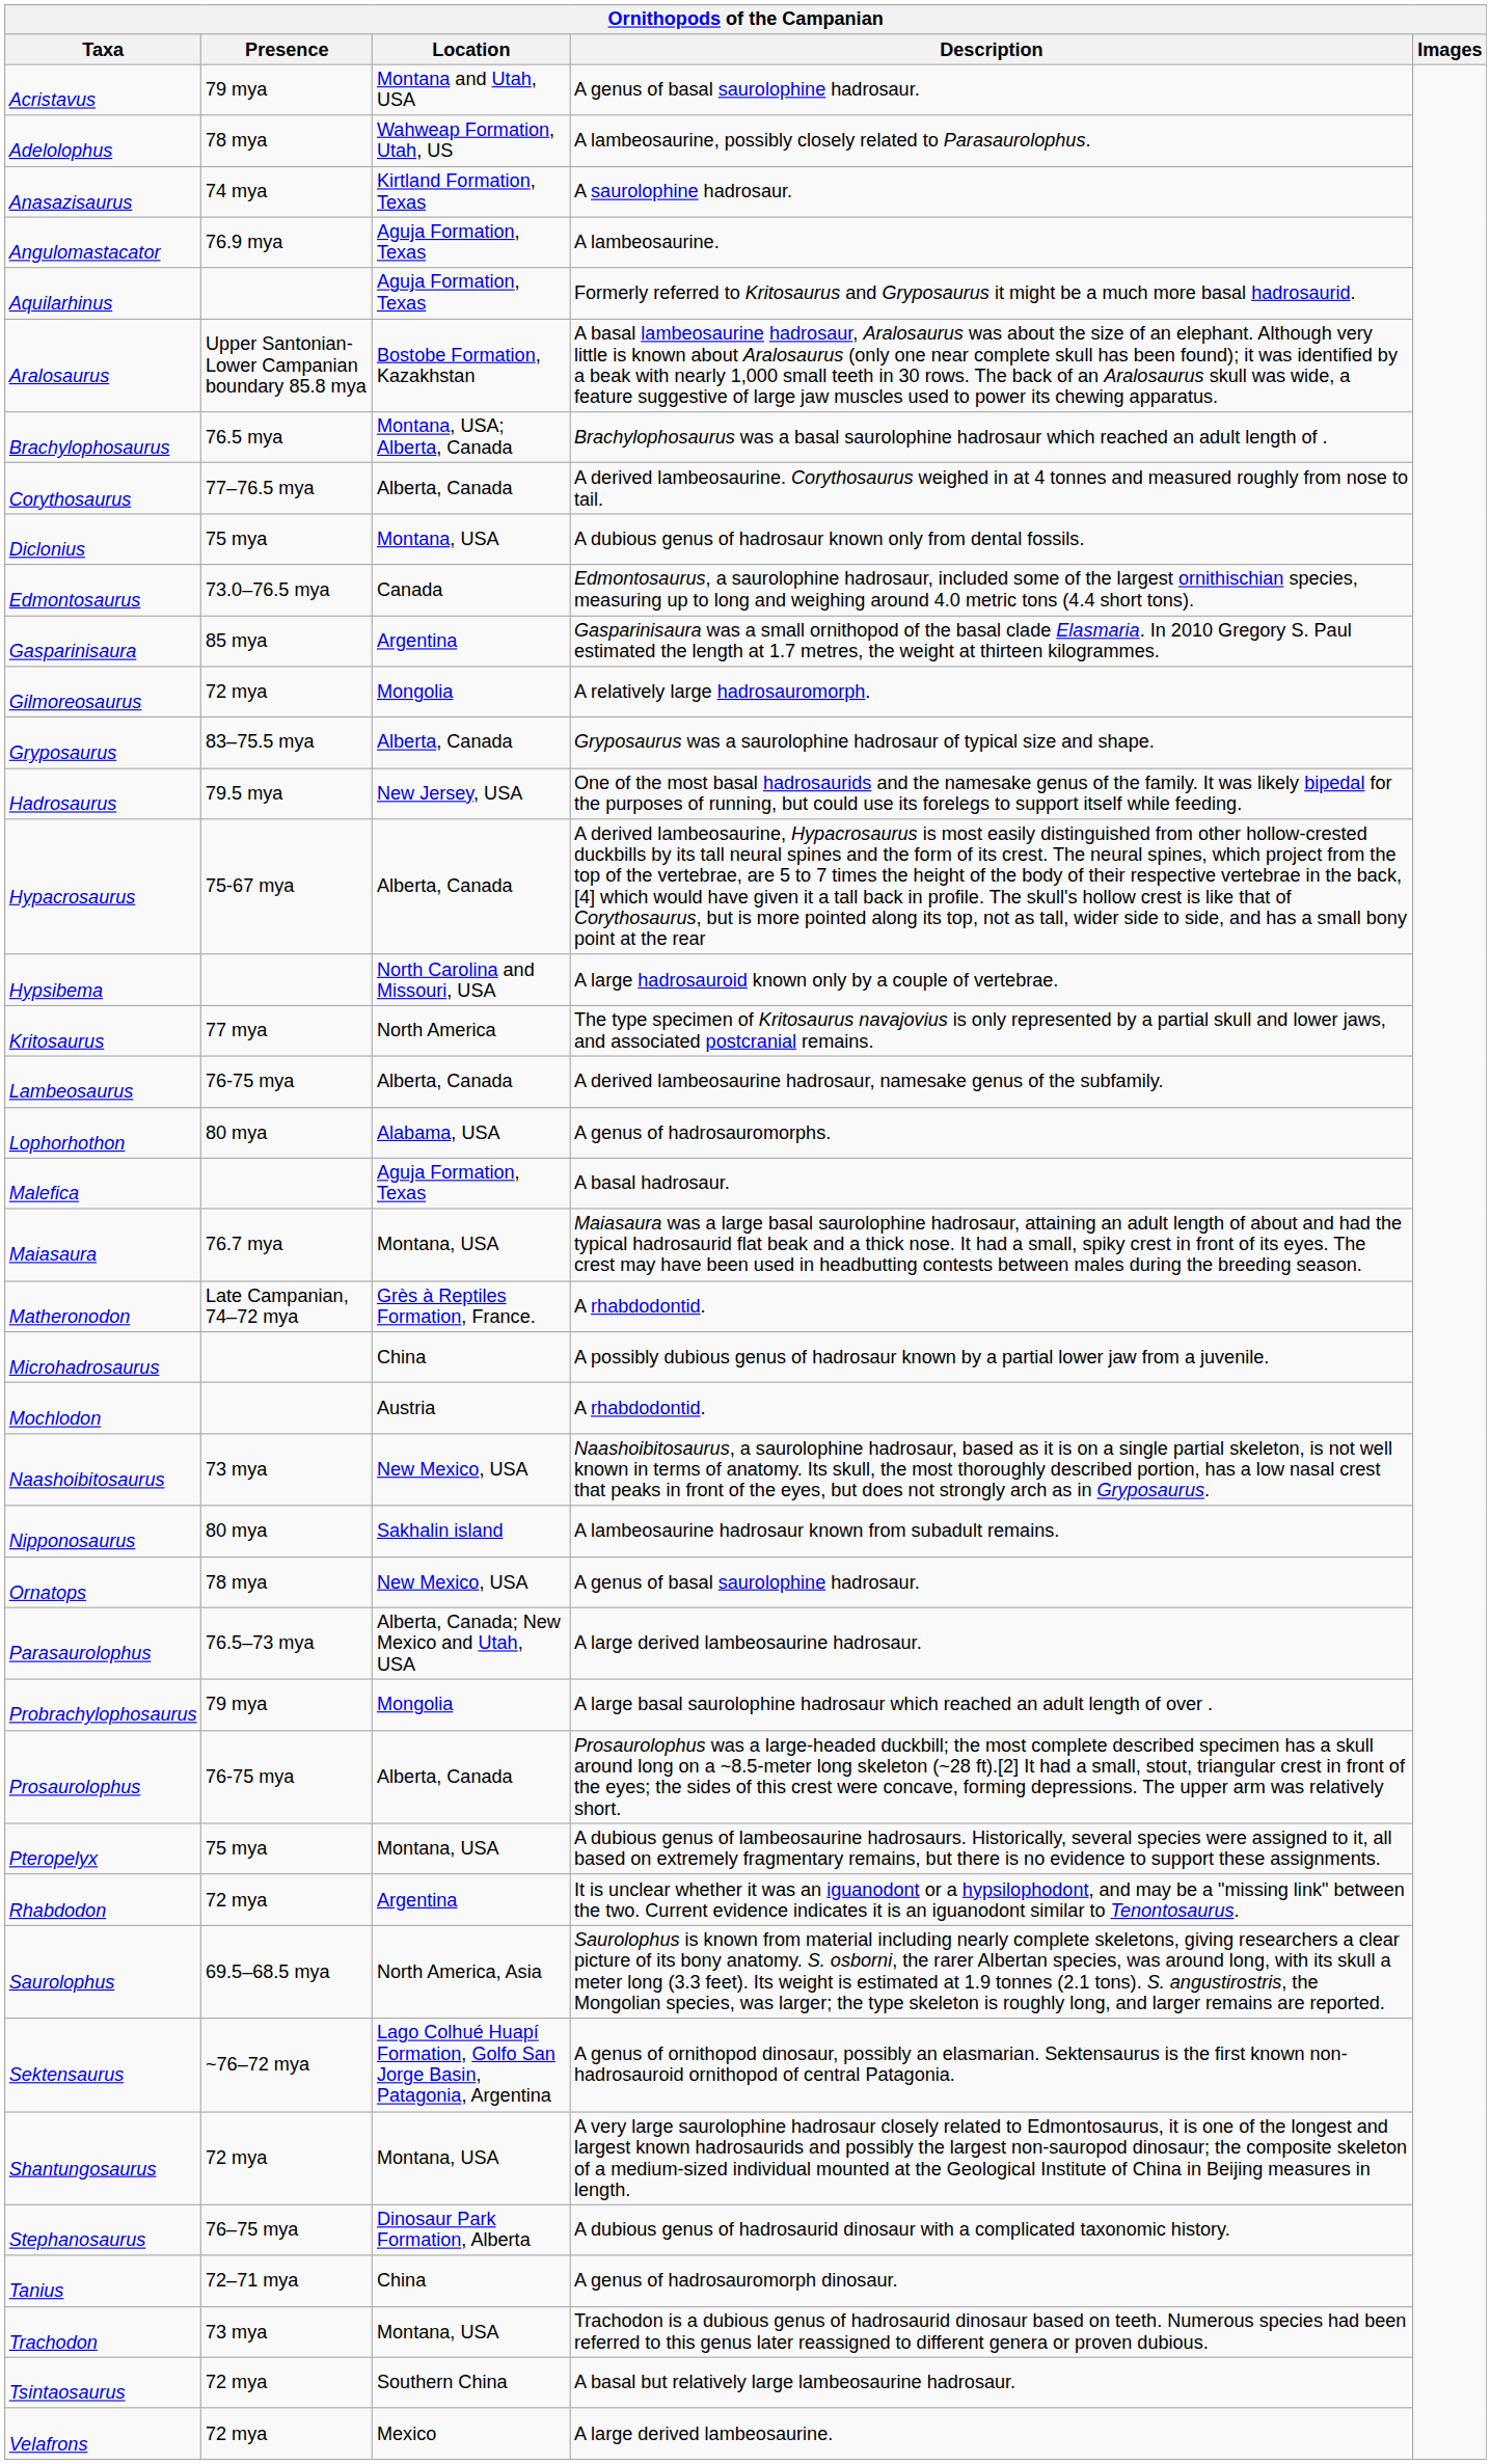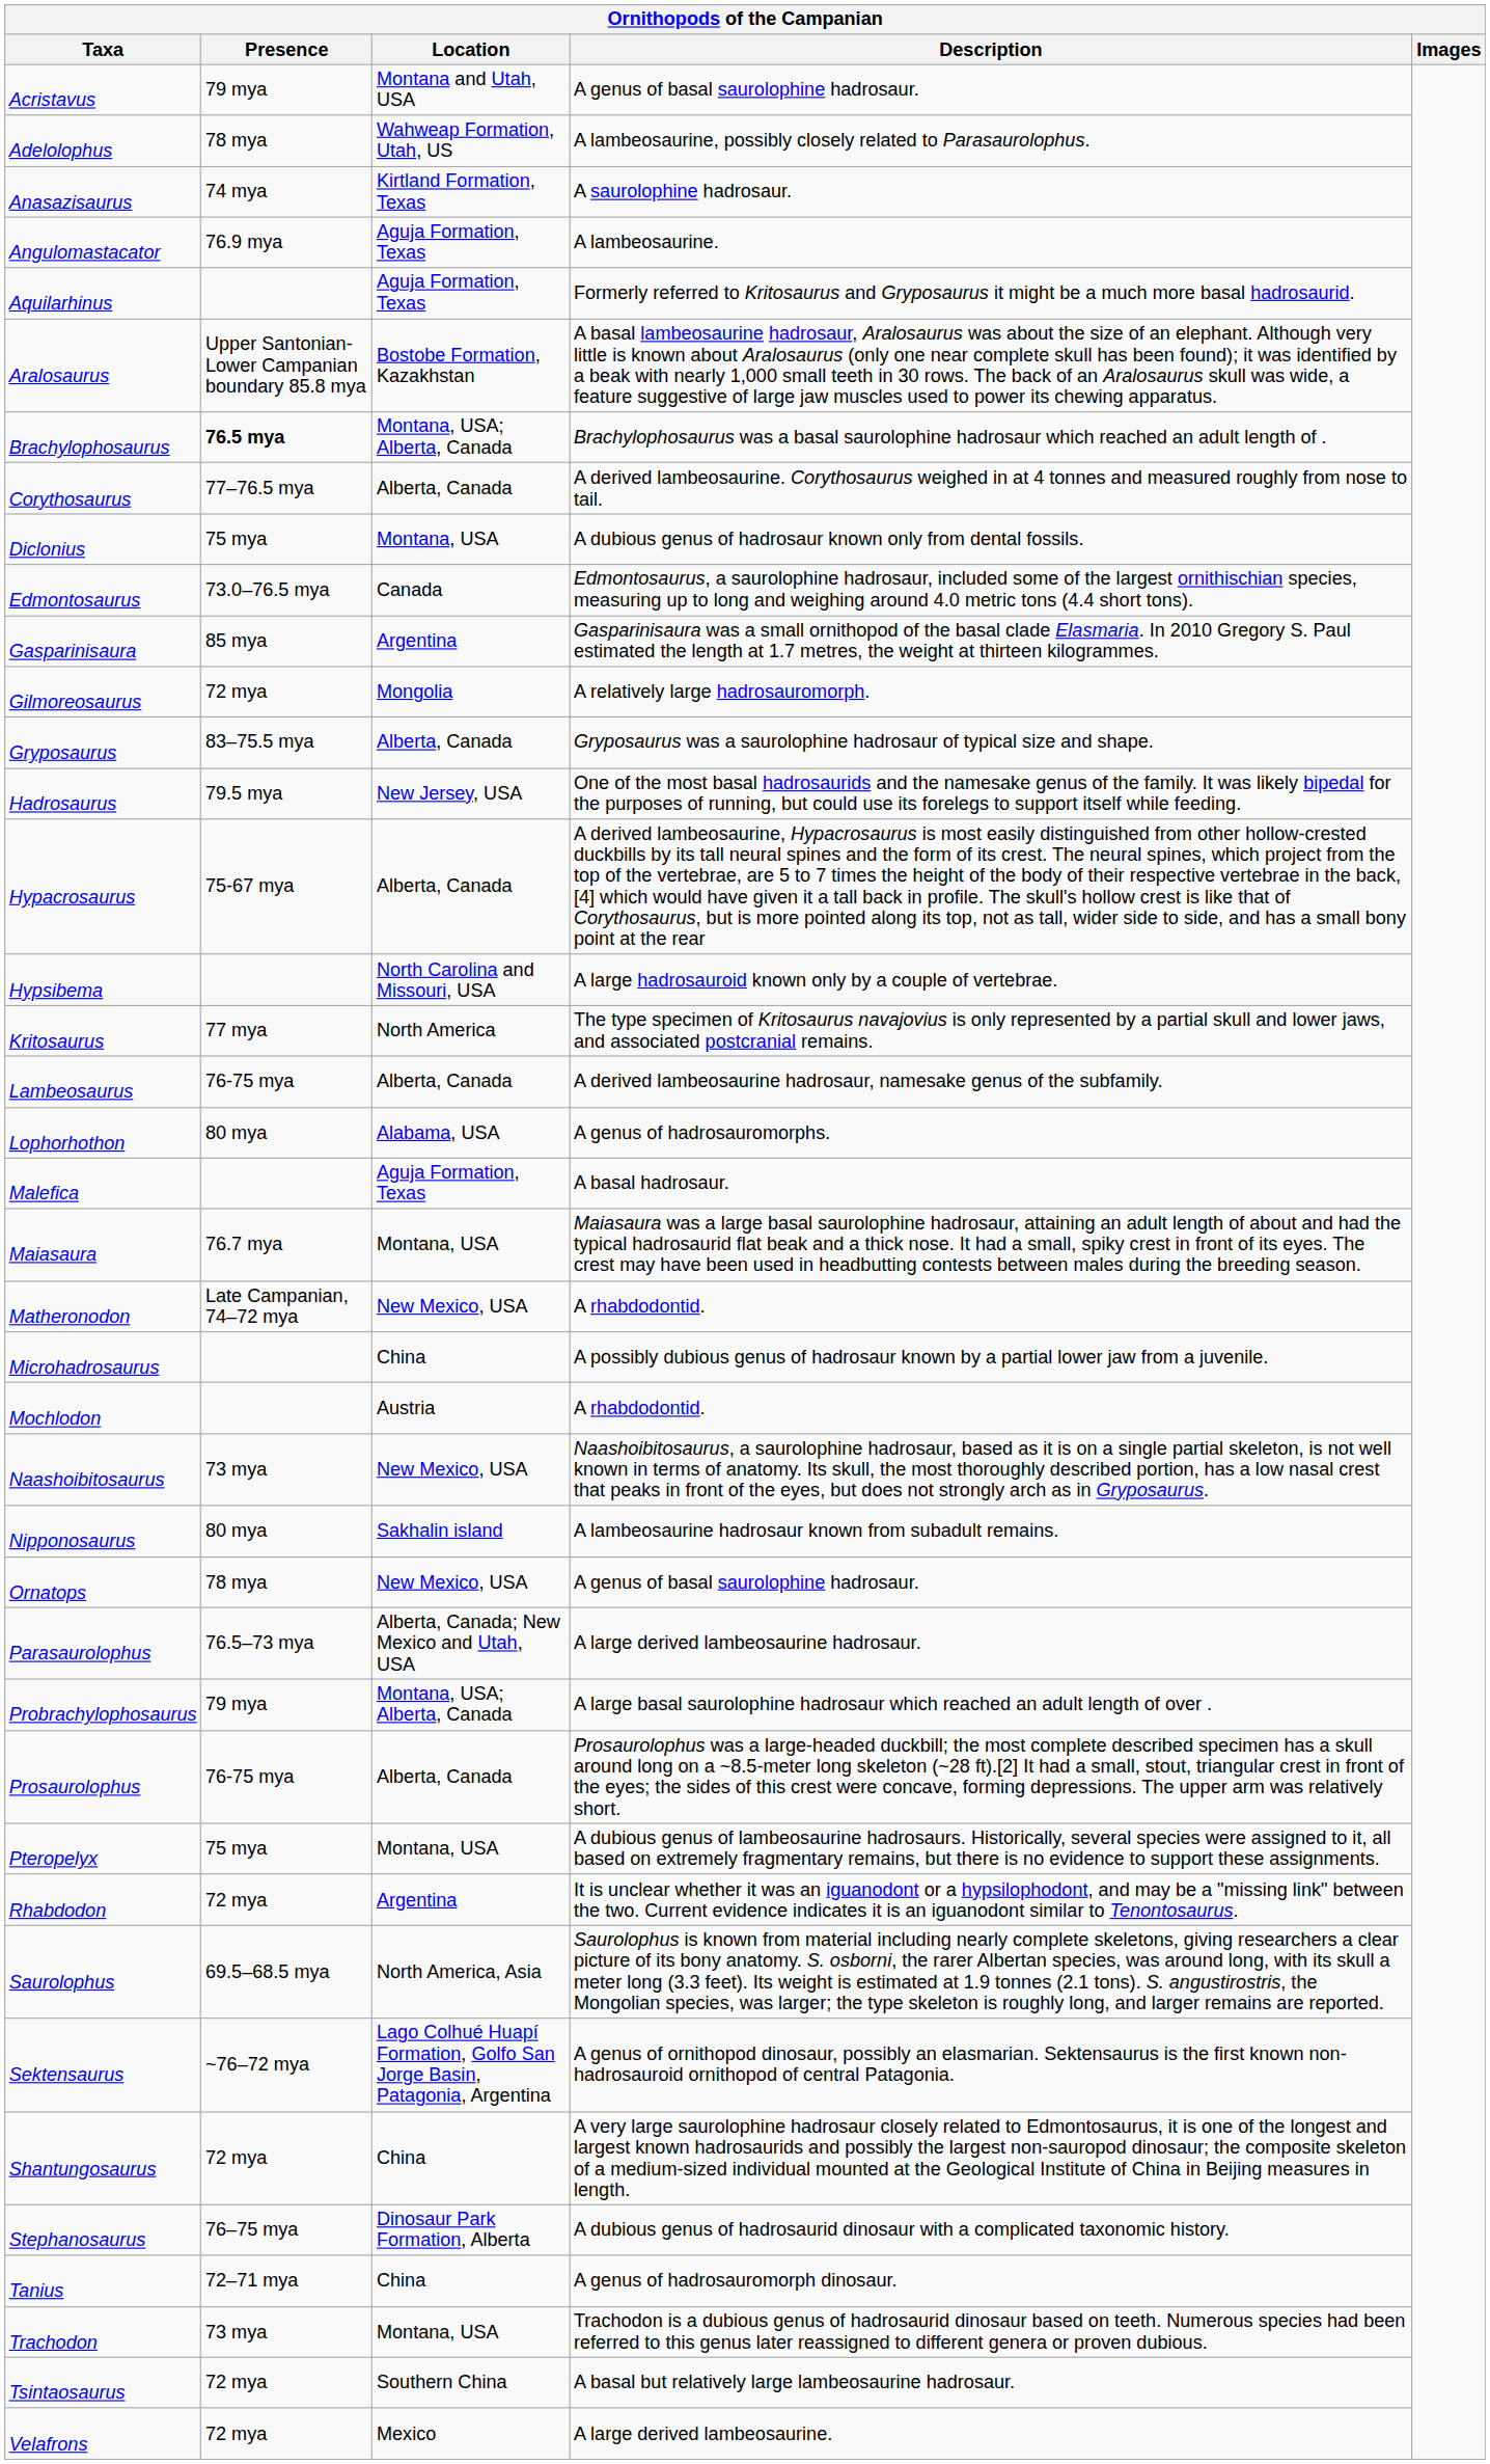 <table class="wikitable" align="center" width="100%">
 <tr>
 <th colspan="5" align="center"><a href='#'>Ornithopods</a> of the Campanian</th>
 </tr>
 <tr>
 <th>Taxa</th>
 <th>Presence</th>
 <th>Location</th>
 <th>Description</th>
 <th>Images</th>
 </tr>
 <tr>
 <td><br><em><a href='#'>Acristavus</a></em></td>
 <td>79 mya</td>
 <td><a href='#'>Montana</a> and <a href='#'>Utah</a>, USA</td>
 <td>A genus of basal <a href='#'>saurolophine</a> hadrosaur.</td>
 <td rowspan="99"><br><br><br><br><br><br><br><br><br><br><br><br><br><br><br><br><br><br><br><br><br><br><br><br><br><br><br><br></td>
 </tr>
 <tr>
 <td><br><em><a href='#'>Adelolophus</a></em></td>
 <td>78 mya</td>
 <td><a href='#'>Wahweap Formation</a>, <a href='#'>Utah</a>, US</td>
 <td>A lambeosaurine, possibly closely related to <em>Parasaurolophus</em>.</td>
 </tr>
 <tr>
 <td><br><em><a href='#'>Anasazisaurus</a></em></td>
 <td>74 mya</td>
 <td><a href='#'>Kirtland Formation</a>, <a href='#'>Texas</a></td>
 <td>A <a href='#'>saurolophine</a> hadrosaur.</td>
 </tr>
 <tr>
 <td><br><em><a href='#'>Angulomastacator</a></em></td>
 <td>76.9 mya</td>
 <td><a href='#'>Aguja Formation</a>, <a href='#'>Texas</a></td>
 <td>A lambeosaurine.</td>
 </tr>
 <tr>
 <td><br><em><a href='#'>Aquilarhinus</a></em></td>
 <td></td>
 <td><a href='#'>Aguja Formation</a>, <a href='#'>Texas</a></td>
 <td>Formerly referred to <em>Kritosaurus</em> and <em>Gryposaurus</em> it might be a much more basal <a href='#'>hadrosaurid</a>.</td>
 </tr>
 <tr>
 <td><br><em><a href='#'>Aralosaurus</a></em></td>
 <td>Upper Santonian-Lower Campanian boundary 85.8 mya</td>
 <td><a href='#'>Bostobe Formation</a>, Kazakhstan</td>
 <td>A basal <a href='#'>lambeosaurine</a> <a href='#'>hadrosaur</a>, <em> Aralosaurus</em> was about the size of an elephant. Although very little is known about <em>Aralosaurus</em> (only one near complete skull has been found); it was identified by a beak with nearly 1,000 small teeth in 30 rows. The back of an <em>Aralosaurus</em> skull was wide, a feature suggestive of large jaw muscles used to power its chewing apparatus.</td>
 </tr>
 <tr>
 <td><br><em><a href='#'>Brachylophosaurus</a></em></td>
-<td>76.5 mya</td>
+<td><strong>76.5 mya</strong></td>
 <td><a href='#'>Montana</a>, USA; <a href='#'>Alberta</a>, Canada</td>
 <td><em>Brachylophosaurus</em> was a basal saurolophine hadrosaur which reached an adult length of .</td>
 </tr>
 <tr>
 <td><br><em><a href='#'>Corythosaurus</a></em></td>
 <td>77–76.5 mya</td>
 <td>Alberta, Canada</td>
 <td>A derived lambeosaurine. <em>Corythosaurus</em> weighed in at 4 tonnes and measured roughly  from nose to tail.</td>
 </tr>
 <tr>
 <td><br><em><a href='#'>Diclonius</a></em></td>
 <td>75 mya</td>
 <td><a href='#'>Montana</a>, USA</td>
 <td>A dubious genus of hadrosaur known only from dental fossils.</td>
 </tr>
 <tr>
 <td><br><em><a href='#'>Edmontosaurus</a></em></td>
 <td>73.0–76.5 mya</td>
 <td>Canada</td>
 <td><em>Edmontosaurus</em>, a saurolophine hadrosaur, included some of the largest <a href='#'>ornithischian</a> species, measuring up to  long and weighing around 4.0 metric tons (4.4 short tons).</td>
 </tr>
 <tr>
 <td><br><em><a href='#'>Gasparinisaura</a></em></td>
 <td>85 mya</td>
 <td><a href='#'>Argentina</a></td>
 <td><em>Gasparinisaura</em> was a small ornithopod of the basal clade <em><a href='#'>Elasmaria</a></em>. In 2010 Gregory S. Paul estimated the length at 1.7 metres, the weight at thirteen kilogrammes.</td>
 </tr>
 <tr>
 <td><br><em><a href='#'>Gilmoreosaurus</a></em></td>
 <td>72 mya</td>
 <td><a href='#'>Mongolia</a></td>
 <td>A relatively large <a href='#'>hadrosauromorph</a>.</td>
 </tr>
 <tr>
 <td><br><em><a href='#'>Gryposaurus</a></em></td>
 <td>83–75.5 mya</td>
 <td><a href='#'>Alberta</a>, Canada</td>
 <td><em>Gryposaurus</em> was a saurolophine hadrosaur of typical size and shape.</td>
 </tr>
 <tr>
 <td><br><em><a href='#'>Hadrosaurus</a></em></td>
 <td>79.5 mya</td>
 <td><a href='#'>New Jersey</a>, USA</td>
 <td>One of the most basal <a href='#'>hadrosaurids</a> and the namesake genus of the family. It was likely <a href='#'>bipedal</a> for the purposes of running, but could use its forelegs to support itself while feeding.</td>
 </tr>
 <tr>
 <td><br><em><a href='#'>Hypacrosaurus</a></em></td>
 <td>75-67 mya</td>
 <td>Alberta, Canada</td>
 <td>A derived lambeosaurine, <em>Hypacrosaurus</em> is most easily distinguished from other hollow-crested duckbills by its tall neural spines and the form of its crest. The neural spines, which project from the top of the vertebrae, are 5 to 7 times the height of the body of their respective vertebrae in the back,[4] which would have given it a tall back in profile. The skull's hollow crest is like that of <em>Corythosaurus</em>, but is more pointed along its top, not as tall, wider side to side, and has a small bony point at the rear</td>
 </tr>
 <tr>
 <td><br><em><a href='#'>Hypsibema</a></em></td>
 <td></td>
 <td><a href='#'>North Carolina</a> and <a href='#'>Missouri</a>, USA</td>
 <td>A large <a href='#'>hadrosauroid</a> known only by a couple of vertebrae.</td>
 </tr>
 <tr>
 <td><br><em><a href='#'>Kritosaurus</a></em></td>
 <td>77 mya</td>
 <td>North America</td>
 <td>The type specimen of <em>Kritosaurus navajovius</em> is only represented by a partial skull and lower jaws, and associated <a href='#'>postcranial</a> remains.</td>
 </tr>
 <tr>
 <td><br><em><a href='#'>Lambeosaurus</a></em></td>
 <td>76-75 mya</td>
 <td>Alberta, Canada</td>
 <td>A derived lambeosaurine hadrosaur, namesake genus of the subfamily.</td>
 </tr>
 <tr>
 <td><br><em><a href='#'>Lophorhothon</a></em></td>
 <td>80 mya</td>
 <td><a href='#'>Alabama</a>, USA</td>
 <td>A genus of hadrosauromorphs.</td>
 </tr>
 <tr>
 <td><br><em><a href='#'>Malefica</a></em></td>
 <td></td>
 <td><a href='#'>Aguja Formation</a>, <a href='#'>Texas</a></td>
 <td>A basal hadrosaur.</td>
 </tr>
 <tr>
 <td><br><em><a href='#'>Maiasaura</a></em></td>
 <td>76.7 mya</td>
 <td>Montana, USA</td>
 <td><em>Maiasaura</em> was a large basal saurolophine hadrosaur, attaining an adult length of about  and had the typical hadrosaurid flat beak and a thick nose. It had a small, spiky crest in front of its eyes. The crest may have been used in headbutting contests between males during the breeding season.</td>
 </tr>
 <tr>
 <td><br><em><a href='#'>Matheronodon</a></em></td>
 <td>Late Campanian, 74–72 mya</td>
-<td><a href='#'>Grès à Reptiles Formation</a>, France.</td>
+<td><a href='#'>New Mexico</a>, USA</td>
 <td>A <a href='#'>rhabdodontid</a>.</td>
 </tr>
 <tr>
 <td><br><em><a href='#'>Microhadrosaurus</a></em></td>
 <td></td>
 <td>China</td>
 <td>A possibly dubious genus of hadrosaur known by a partial lower jaw from a juvenile.</td>
 </tr>
 <tr>
 <td><br><em><a href='#'>Mochlodon</a></em></td>
 <td></td>
 <td>Austria</td>
 <td>A <a href='#'>rhabdodontid</a>.</td>
 </tr>
 <tr>
 <td><br><em><a href='#'>Naashoibitosaurus</a></em></td>
 <td>73 mya</td>
 <td><a href='#'>New Mexico</a>, USA</td>
 <td><em>Naashoibitosaurus</em>, a saurolophine hadrosaur, based as it is on a single partial skeleton, is not well known in terms of anatomy. Its skull, the most thoroughly described portion, has a low nasal crest that peaks in front of the eyes, but does not strongly arch as in <em><a href='#'>Gryposaurus</a></em>.</td>
 </tr>
 <tr>
 <td><br><em><a href='#'>Nipponosaurus</a></em></td>
 <td>80 mya</td>
 <td><a href='#'>Sakhalin island</a></td>
 <td>A lambeosaurine hadrosaur known from subadult remains.</td>
 </tr>
 <tr>
 <td><br><em><a href='#'>Ornatops</a></em></td>
 <td>78 mya</td>
 <td><a href='#'>New Mexico</a>, USA</td>
 <td>A genus of basal <a href='#'>saurolophine</a> hadrosaur.</td>
 </tr>
 <tr>
 <td><br><em><a href='#'>Parasaurolophus</a></em></td>
 <td>76.5–73 mya</td>
 <td>Alberta, Canada; New Mexico and <a href='#'>Utah</a>, USA</td>
 <td>A large derived lambeosaurine hadrosaur.</td>
 </tr>
 <tr>
 <td><br><em><a href='#'>Probrachylophosaurus</a></em></td>
 <td>79 mya</td>
-<td><a href='#'>Mongolia</a></td>
+<td><a href='#'>Montana</a>, USA; <a href='#'>Alberta</a>, Canada</td>
 <td>A large basal saurolophine hadrosaur which reached an adult length of over .</td>
 </tr>
 <tr>
 <td><br><em><a href='#'>Prosaurolophus</a></em></td>
 <td>76-75 mya</td>
 <td>Alberta, Canada</td>
 <td><em>Prosaurolophus</em> was a large-headed duckbill; the most complete described specimen has a skull around  long on a ~8.5-meter long skeleton (~28 ft).[2] It had a small, stout, triangular crest in front of the eyes; the sides of this crest were concave, forming depressions. The upper arm was relatively short.</td>
 </tr>
 <tr>
 <td><br><em><a href='#'>Pteropelyx</a></em></td>
 <td>75 mya</td>
 <td>Montana, USA</td>
 <td>A dubious genus of lambeosaurine hadrosaurs. Historically, several species were assigned to it, all based on extremely fragmentary remains, but there is no evidence to support these assignments.</td>
 </tr>
 <tr>
 <td><br><em><a href='#'>Rhabdodon</a></em></td>
 <td>72 mya</td>
 <td><a href='#'>Argentina</a></td>
 <td>It is unclear whether it was an <a href='#'>iguanodont</a> or a <a href='#'>hypsilophodont</a>, and may be a "missing link" between the two. Current evidence indicates it is an iguanodont similar to <em><a href='#'>Tenontosaurus</a></em>.</td>
 </tr>
 <tr>
 <td><br><em><a href='#'>Saurolophus</a></em></td>
 <td>69.5–68.5 mya</td>
 <td>North America, Asia</td>
 <td><em>Saurolophus</em> is known from material including nearly complete skeletons, giving researchers a clear picture of its bony anatomy. <em>S. osborni</em>, the rarer Albertan species, was around  long, with its skull a meter long (3.3 feet). Its weight is estimated at 1.9 tonnes (2.1 tons). <em>S. angustirostris</em>, the Mongolian species, was larger; the type skeleton is roughly  long, and larger remains are reported.</td>
 </tr>
 <tr>
 <td><br><em><a href='#'>Sektensaurus</a></em></td>
 <td>~76–72 mya</td>
 <td><a href='#'>Lago Colhué Huapí Formation</a>, <a href='#'>Golfo San Jorge Basin</a>, <a href='#'>Patagonia</a>, Argentina</td>
 <td>A genus of ornithopod dinosaur, possibly an elasmarian. Sektensaurus is the first known non-hadrosauroid ornithopod of central Patagonia.</td>
 </tr>
 <tr>
 <td><br><em><a href='#'>Shantungosaurus</a></em></td>
 <td>72 mya</td>
-<td>Montana, USA</td>
+<td>China</td>
 <td>A very large saurolophine hadrosaur closely related to Edmontosaurus, it is one of the longest and largest known hadrosaurids and possibly the largest non-sauropod dinosaur; the composite skeleton of a medium-sized individual mounted at the Geological Institute of China in Beijing measures  in length.</td>
 </tr>
 <tr>
 <td><br><em><a href='#'>Stephanosaurus</a></em></td>
 <td>76–75 mya</td>
 <td><a href='#'>Dinosaur Park Formation</a>, Alberta</td>
 <td>A dubious genus of hadrosaurid dinosaur with a complicated taxonomic history.</td>
 </tr>
 <tr>
 <td><br><em><a href='#'>Tanius</a></em></td>
 <td>72–71 mya</td>
 <td>China</td>
 <td>A genus of hadrosauromorph dinosaur.</td>
 </tr>
 <tr>
 <td><br><em><a href='#'>Trachodon</a></em></td>
 <td>73 mya</td>
 <td>Montana, USA</td>
 <td>Trachodon is a dubious genus of hadrosaurid dinosaur based on teeth. Numerous species had been referred to this genus later reassigned to different genera or proven dubious.</td>
 </tr>
 <tr>
 <td><br><em><a href='#'>Tsintaosaurus</a></em></td>
 <td>72 mya</td>
 <td>Southern China</td>
 <td>A basal but relatively large lambeosaurine hadrosaur.</td>
 </tr>
 <tr>
 <td><br><em><a href='#'>Velafrons</a></em></td>
 <td>72 mya</td>
 <td>Mexico</td>
 <td>A large derived lambeosaurine.</td>
 </tr>
 <tr>
 </tr>
 </table>
